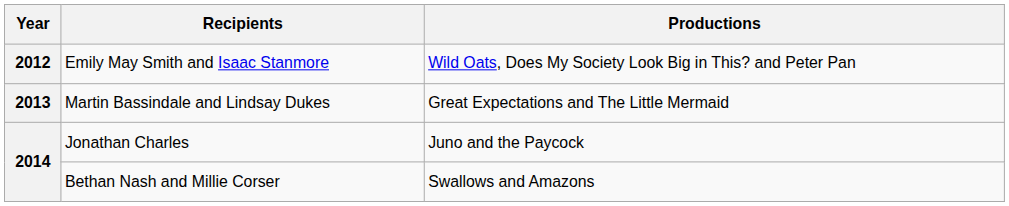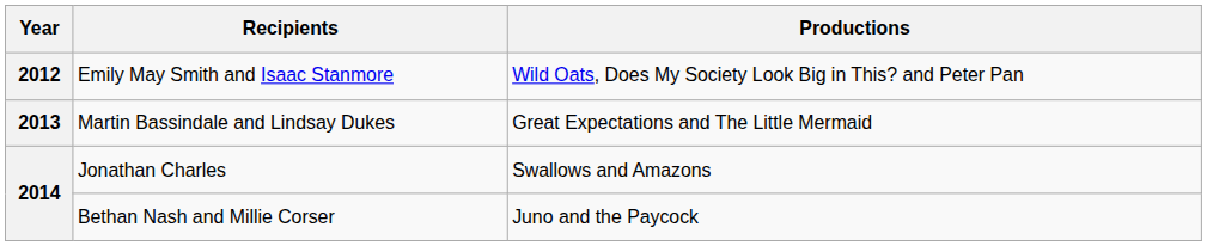 <table style="width: 80%; height: 200px" border="1" class="wikitable">
 <tr>
 <th>Year</th>
 <th>Recipients</th>
 <th>Productions</th>
 </tr>
 <tr>
 <th>2012</th>
 <td>Emily May Smith and <a href='#'>Isaac Stanmore</a></td>
 <td><a href='#'>Wild Oats</a>, Does My Society Look Big in This? and Peter Pan</td>
 </tr>
 <tr>
 <th>2013</th>
 <td>Martin Bassindale and Lindsay Dukes</td>
 <td>Great Expectations and The Little Mermaid</td>
 </tr>
 <tr>
 <th rowspan="2">2014</th>
 <td>Jonathan Charles</td>
-<td>Juno and the Paycock</td>
+<td>Swallows and Amazons</td>
 </tr>
 <tr>
 <td>Bethan Nash and Millie Corser </td>
-<td>Swallows and Amazons</td>
+<td>Juno and the Paycock</td>
 </tr>
 </table>
